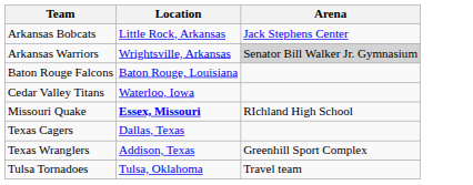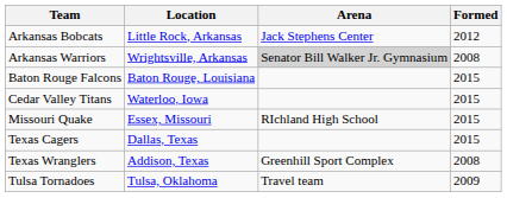 <table class="wikitable">
 <tr>
 <th>Team</th>
 <th>Location</th>
 <th>Arena</th>
+<th>Formed</th>
 </tr>
 <tr>
 <td>Arkansas Bobcats</td>
 <td><a href='#'>Little Rock, Arkansas</a></td>
 <td><a href='#'>Jack Stephens Center</a></td>
+<td>2012</td>
 </tr>
 <tr>
 <td>Arkansas Warriors</td>
 <td><a href='#'>Wrightsville, Arkansas</a></td>
 <td style="background: lightgrey;">Senator Bill Walker Jr. Gymnasium</td>
+<td>2008</td>
 </tr>
 <tr>
 <td>Baton Rouge Falcons</td>
 <td><a href='#'>Baton Rouge, Louisiana</a></td>
 <td></td>
+<td>2015</td>
 </tr>
 <tr>
 <td>Cedar Valley Titans</td>
 <td><a href='#'>Waterloo, Iowa</a></td>
 <td></td>
+<td>2015</td>
 </tr>
 <tr>
 <td>Missouri Quake</td>
-<td><strong><a href='#'>Essex, Missouri</a></strong></td>
+<td><a href='#'>Essex, Missouri</a></td>
 <td>RIchland High School</td>
+<td>2015</td>
 </tr>
 <tr>
 <td>Texas Cagers</td>
 <td><a href='#'>Dallas, Texas</a></td>
 <td></td>
+<td>2015</td>
 </tr>
 <tr>
 <td>Texas Wranglers</td>
 <td><a href='#'>Addison, Texas</a></td>
 <td>Greenhill Sport Complex</td>
+<td>2008</td>
 </tr>
 <tr>
 <td>Tulsa Tornadoes</td>
 <td><a href='#'>Tulsa, Oklahoma</a></td>
 <td>Travel team</td>
+<td>2009</td>
 </tr>
 </table>
